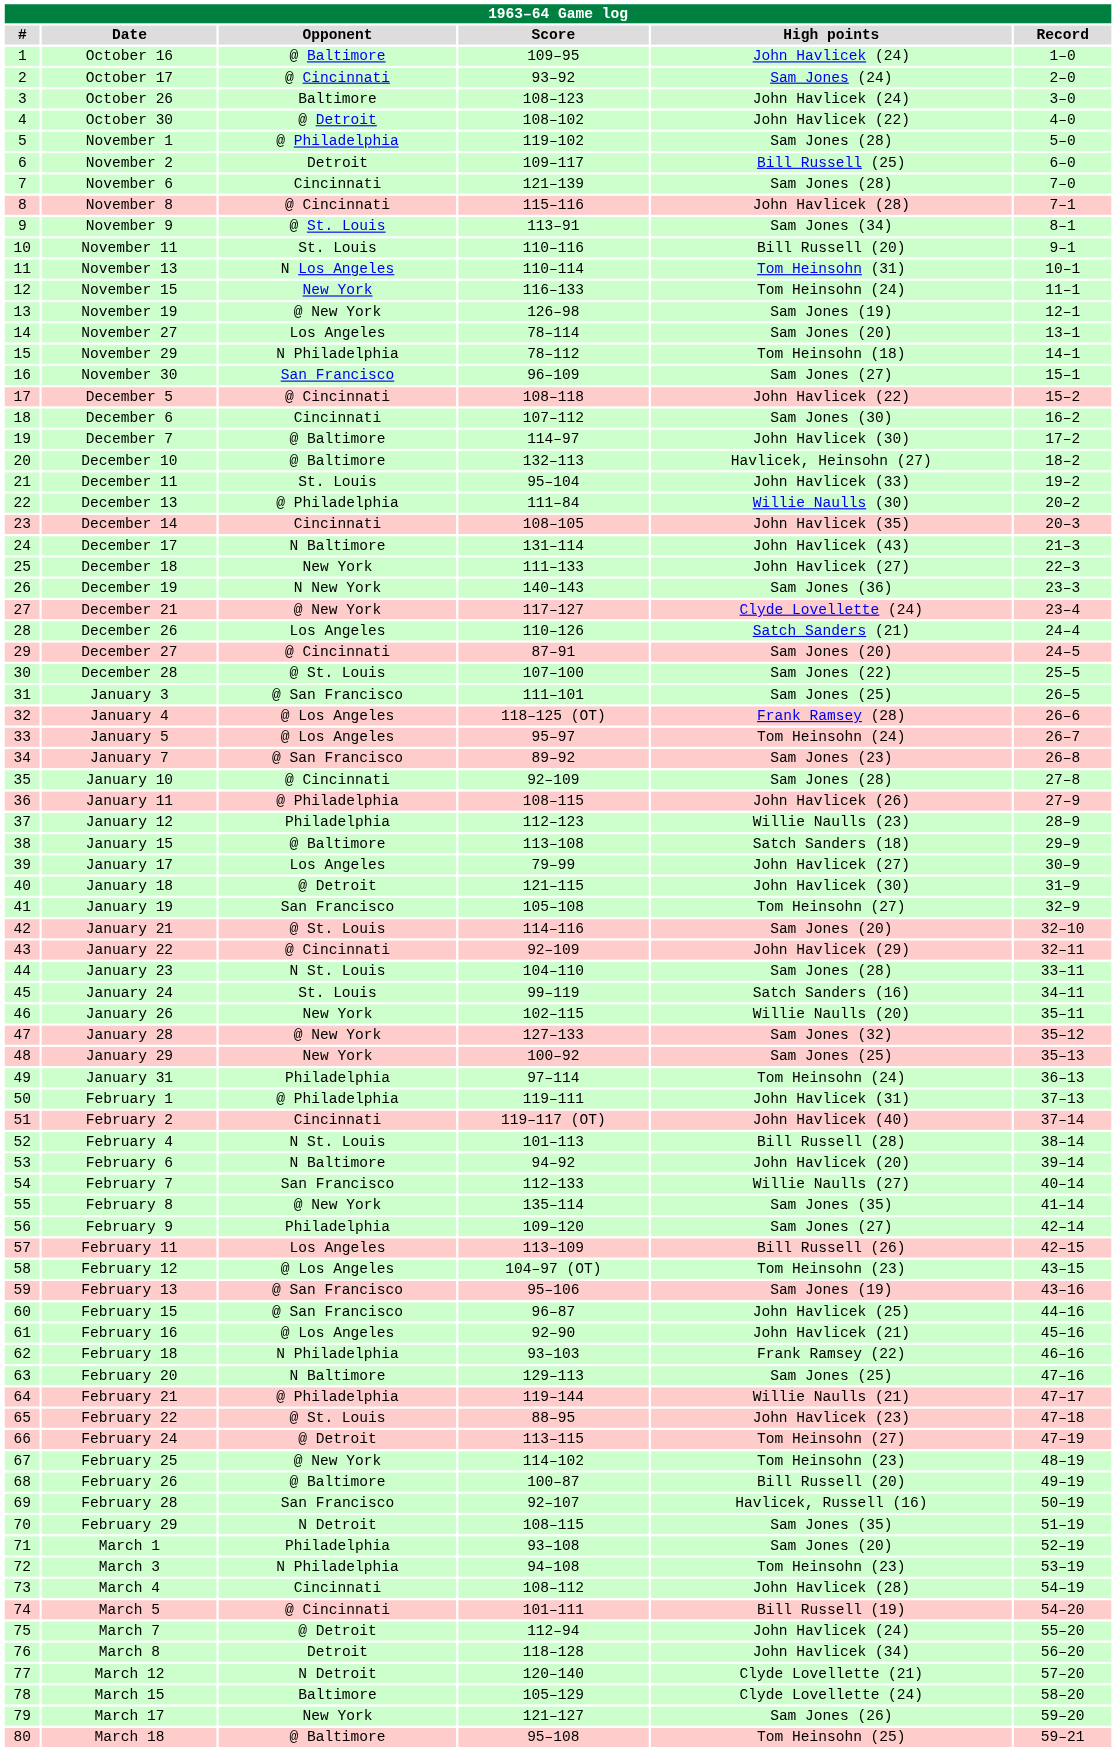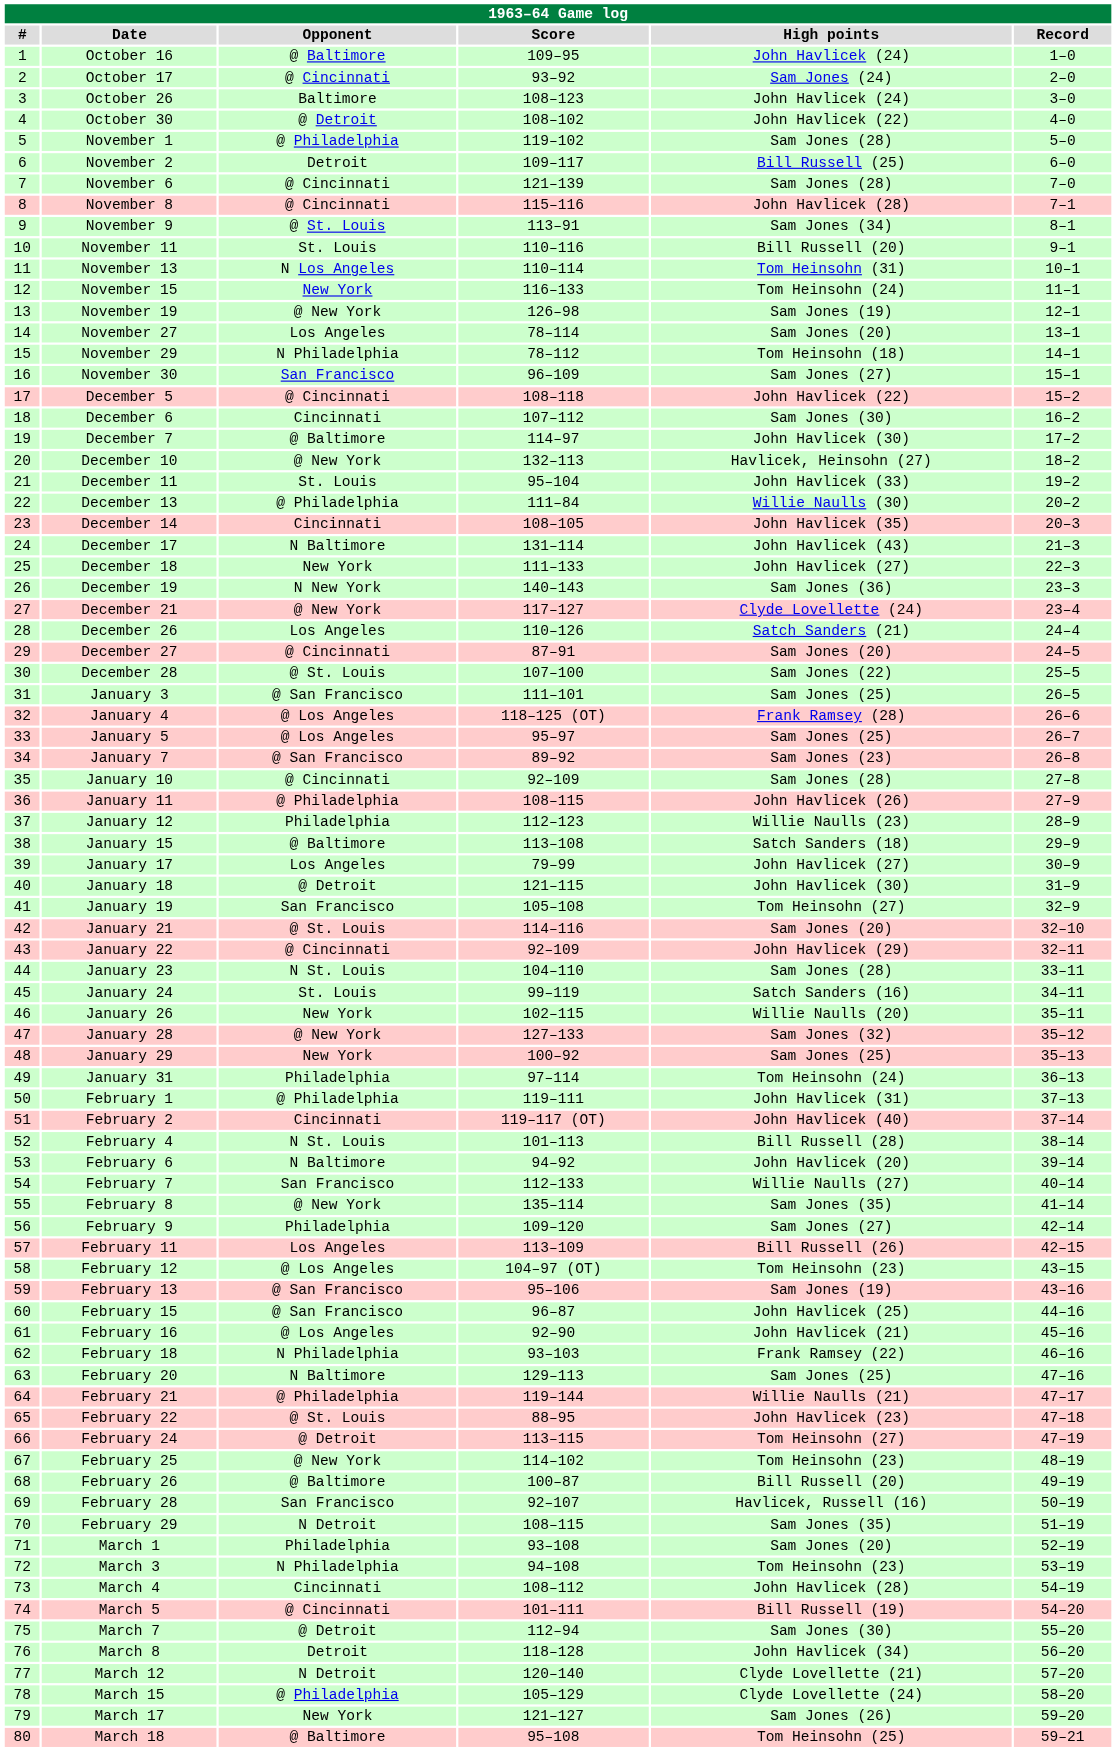 <table class="toccolours collapsible" width=50% style="clear:both; margin:1.5em auto; text-align:center">
 <tr>
 <th colspan=11 style="background:#008040; color:white;">1963–64 Game log</th>
 </tr>
 <tr align="center" bgcolor="#dddddd">
 <td><strong>#</strong></td>
 <td><strong>Date</strong></td>
 <td><strong>Opponent</strong></td>
 <td><strong>Score</strong></td>
 <td><strong>High points</strong></td>
 <td><strong>Record</strong></td>
 </tr>
 <tr align="center" bgcolor="ccffcc">
 <td>1</td>
 <td>October 16</td>
 <td>@ <a href='#'>Baltimore</a></td>
 <td>109–95</td>
 <td><a href='#'>John Havlicek</a> (24)</td>
 <td>1–0</td>
 </tr>
 <tr align="center" bgcolor="ccffcc">
 <td>2</td>
 <td>October 17</td>
 <td>@ <a href='#'>Cincinnati</a></td>
 <td>93–92</td>
 <td><a href='#'>Sam Jones</a> (24)</td>
 <td>2–0</td>
 </tr>
 <tr align="center" bgcolor="ccffcc">
 <td>3</td>
 <td>October 26</td>
 <td>Baltimore</td>
 <td>108–123</td>
 <td>John Havlicek (24)</td>
 <td>3–0</td>
 </tr>
 <tr align="center" bgcolor="ccffcc">
 <td>4</td>
 <td>October 30</td>
 <td>@ <a href='#'>Detroit</a></td>
 <td>108–102</td>
 <td>John Havlicek (22)</td>
 <td>4–0</td>
 </tr>
 <tr align="center" bgcolor="ccffcc">
 <td>5</td>
 <td>November 1</td>
 <td>@ <a href='#'>Philadelphia</a></td>
 <td>119–102</td>
 <td>Sam Jones (28)</td>
 <td>5–0</td>
 </tr>
 <tr align="center" bgcolor="ccffcc">
 <td>6</td>
 <td>November 2</td>
 <td>Detroit</td>
 <td>109–117</td>
 <td><a href='#'>Bill Russell</a> (25)</td>
 <td>6–0</td>
 </tr>
 <tr align="center" bgcolor="ccffcc">
 <td>7</td>
 <td>November 6</td>
-<td>Cincinnati</td>
+<td>@ Cincinnati</td>
 <td>121–139</td>
 <td>Sam Jones (28)</td>
 <td>7–0</td>
 </tr>
 <tr align="center" bgcolor="ffcccc">
 <td>8</td>
 <td>November 8</td>
 <td>@ Cincinnati</td>
 <td>115–116</td>
 <td>John Havlicek (28)</td>
 <td>7–1</td>
 </tr>
 <tr align="center" bgcolor="ccffcc">
 <td>9</td>
 <td>November 9</td>
 <td>@ <a href='#'>St. Louis</a></td>
 <td>113–91</td>
 <td>Sam Jones (34)</td>
 <td>8–1</td>
 </tr>
 <tr align="center" bgcolor="ccffcc">
 <td>10</td>
 <td>November 11</td>
 <td>St. Louis</td>
 <td>110–116</td>
 <td>Bill Russell (20)</td>
 <td>9–1</td>
 </tr>
 <tr align="center" bgcolor="ccffcc">
 <td>11</td>
 <td>November 13</td>
 <td>N <a href='#'>Los Angeles</a></td>
 <td>110–114</td>
 <td><a href='#'>Tom Heinsohn</a> (31)</td>
 <td>10–1</td>
 </tr>
 <tr align="center" bgcolor="ccffcc">
 <td>12</td>
 <td>November 15</td>
 <td><a href='#'>New York</a></td>
 <td>116–133</td>
 <td>Tom Heinsohn (24)</td>
 <td>11–1</td>
 </tr>
 <tr align="center" bgcolor="ccffcc">
 <td>13</td>
 <td>November 19</td>
 <td>@ New York</td>
 <td>126–98</td>
 <td>Sam Jones (19)</td>
 <td>12–1</td>
 </tr>
 <tr align="center" bgcolor="ccffcc">
 <td>14</td>
 <td>November 27</td>
 <td>Los Angeles</td>
 <td>78–114</td>
 <td>Sam Jones (20)</td>
 <td>13–1</td>
 </tr>
 <tr align="center" bgcolor="ccffcc">
 <td>15</td>
 <td>November 29</td>
 <td>N Philadelphia</td>
 <td>78–112</td>
 <td>Tom Heinsohn (18)</td>
 <td>14–1</td>
 </tr>
 <tr align="center" bgcolor="ccffcc">
 <td>16</td>
 <td>November 30</td>
 <td><a href='#'>San Francisco</a></td>
 <td>96–109</td>
 <td>Sam Jones (27)</td>
 <td>15–1</td>
 </tr>
 <tr align="center" bgcolor="ffcccc">
 <td>17</td>
 <td>December 5</td>
 <td>@ Cincinnati</td>
 <td>108–118</td>
 <td>John Havlicek (22)</td>
 <td>15–2</td>
 </tr>
 <tr align="center" bgcolor="ccffcc">
 <td>18</td>
 <td>December 6</td>
 <td>Cincinnati</td>
 <td>107–112</td>
 <td>Sam Jones (30)</td>
 <td>16–2</td>
 </tr>
 <tr align="center" bgcolor="ccffcc">
 <td>19</td>
 <td>December 7</td>
 <td>@ Baltimore</td>
 <td>114–97</td>
 <td>John Havlicek (30)</td>
 <td>17–2</td>
 </tr>
 <tr align="center" bgcolor="ccffcc">
 <td>20</td>
 <td>December 10</td>
-<td>@ Baltimore</td>
+<td>@ New York</td>
 <td>132–113</td>
 <td>Havlicek, Heinsohn (27)</td>
 <td>18–2</td>
 </tr>
 <tr align="center" bgcolor="ccffcc">
 <td>21</td>
 <td>December 11</td>
 <td>St. Louis</td>
 <td>95–104</td>
 <td>John Havlicek (33)</td>
 <td>19–2</td>
 </tr>
 <tr align="center" bgcolor="ccffcc">
 <td>22</td>
 <td>December 13</td>
 <td>@ Philadelphia</td>
 <td>111–84</td>
 <td><a href='#'>Willie Naulls</a> (30)</td>
 <td>20–2</td>
 </tr>
 <tr align="center" bgcolor="ffcccc">
 <td>23</td>
 <td>December 14</td>
 <td>Cincinnati</td>
 <td>108–105</td>
 <td>John Havlicek (35)</td>
 <td>20–3</td>
 </tr>
 <tr align="center" bgcolor="ccffcc">
 <td>24</td>
 <td>December 17</td>
 <td>N Baltimore</td>
 <td>131–114</td>
 <td>John Havlicek (43)</td>
 <td>21–3</td>
 </tr>
 <tr align="center" bgcolor="ccffcc">
 <td>25</td>
 <td>December 18</td>
 <td>New York</td>
 <td>111–133</td>
 <td>John Havlicek (27)</td>
 <td>22–3</td>
 </tr>
 <tr align="center" bgcolor="ccffcc">
 <td>26</td>
 <td>December 19</td>
 <td>N New York</td>
 <td>140–143</td>
 <td>Sam Jones (36)</td>
 <td>23–3</td>
 </tr>
 <tr align="center" bgcolor="ffcccc">
 <td>27</td>
 <td>December 21</td>
 <td>@ New York</td>
 <td>117–127</td>
 <td><a href='#'>Clyde Lovellette</a> (24)</td>
 <td>23–4</td>
 </tr>
 <tr align="center" bgcolor="ccffcc">
 <td>28</td>
 <td>December 26</td>
 <td>Los Angeles</td>
 <td>110–126</td>
 <td><a href='#'>Satch Sanders</a> (21)</td>
 <td>24–4</td>
 </tr>
 <tr align="center" bgcolor="ffcccc">
 <td>29</td>
 <td>December 27</td>
 <td>@ Cincinnati</td>
 <td>87–91</td>
 <td>Sam Jones (20)</td>
 <td>24–5</td>
 </tr>
 <tr align="center" bgcolor="ccffcc">
 <td>30</td>
 <td>December 28</td>
 <td>@ St. Louis</td>
 <td>107–100</td>
 <td>Sam Jones (22)</td>
 <td>25–5</td>
 </tr>
 <tr align="center" bgcolor="ccffcc">
 <td>31</td>
 <td>January 3</td>
 <td>@ San Francisco</td>
 <td>111–101</td>
 <td>Sam Jones (25)</td>
 <td>26–5</td>
 </tr>
 <tr align="center" bgcolor="ffcccc">
 <td>32</td>
 <td>January 4</td>
 <td>@ Los Angeles</td>
 <td>118–125 (OT)</td>
 <td><a href='#'>Frank Ramsey</a> (28)</td>
 <td>26–6</td>
 </tr>
 <tr align="center" bgcolor="ffcccc">
 <td>33</td>
 <td>January 5</td>
 <td>@ Los Angeles</td>
 <td>95–97</td>
-<td>Tom Heinsohn (24)</td>
+<td>Sam Jones (25)</td>
 <td>26–7</td>
 </tr>
 <tr align="center" bgcolor="ffcccc">
 <td>34</td>
 <td>January 7</td>
 <td>@ San Francisco</td>
 <td>89–92</td>
 <td>Sam Jones (23)</td>
 <td>26–8</td>
 </tr>
 <tr align="center" bgcolor="ccffcc">
 <td>35</td>
 <td>January 10</td>
 <td>@ Cincinnati</td>
 <td>92–109</td>
 <td>Sam Jones (28)</td>
 <td>27–8</td>
 </tr>
 <tr align="center" bgcolor="ffcccc">
 <td>36</td>
 <td>January 11</td>
 <td>@ Philadelphia</td>
 <td>108–115</td>
 <td>John Havlicek (26)</td>
 <td>27–9</td>
 </tr>
 <tr align="center" bgcolor="ccffcc">
 <td>37</td>
 <td>January 12</td>
 <td>Philadelphia</td>
 <td>112–123</td>
 <td>Willie Naulls (23)</td>
 <td>28–9</td>
 </tr>
 <tr align="center" bgcolor="ccffcc">
 <td>38</td>
 <td>January 15</td>
 <td>@ Baltimore</td>
 <td>113–108</td>
 <td>Satch Sanders (18)</td>
 <td>29–9</td>
 </tr>
 <tr align="center" bgcolor="ccffcc">
 <td>39</td>
 <td>January 17</td>
 <td>Los Angeles</td>
 <td>79–99</td>
 <td>John Havlicek (27)</td>
 <td>30–9</td>
 </tr>
 <tr align="center" bgcolor="ccffcc">
 <td>40</td>
 <td>January 18</td>
 <td>@ Detroit</td>
 <td>121–115</td>
 <td>John Havlicek (30)</td>
 <td>31–9</td>
 </tr>
 <tr align="center" bgcolor="ccffcc">
 <td>41</td>
 <td>January 19</td>
 <td>San Francisco</td>
 <td>105–108</td>
 <td>Tom Heinsohn (27)</td>
 <td>32–9</td>
 </tr>
 <tr align="center" bgcolor="ffcccc">
 <td>42</td>
 <td>January 21</td>
 <td>@ St. Louis</td>
 <td>114–116</td>
 <td>Sam Jones (20)</td>
 <td>32–10</td>
 </tr>
 <tr align="center" bgcolor="ffcccc">
 <td>43</td>
 <td>January 22</td>
 <td>@ Cincinnati</td>
 <td>92–109</td>
 <td>John Havlicek (29)</td>
 <td>32–11</td>
 </tr>
 <tr align="center" bgcolor="ccffcc">
 <td>44</td>
 <td>January 23</td>
 <td>N St. Louis</td>
 <td>104–110</td>
 <td>Sam Jones (28)</td>
 <td>33–11</td>
 </tr>
 <tr align="center" bgcolor="ccffcc">
 <td>45</td>
 <td>January 24</td>
 <td>St. Louis</td>
 <td>99–119</td>
 <td>Satch Sanders (16)</td>
 <td>34–11</td>
 </tr>
 <tr align="center" bgcolor="ccffcc">
 <td>46</td>
 <td>January 26</td>
 <td>New York</td>
 <td>102–115</td>
 <td>Willie Naulls (20)</td>
 <td>35–11</td>
 </tr>
 <tr align="center" bgcolor="ffcccc">
 <td>47</td>
 <td>January 28</td>
 <td>@ New York</td>
 <td>127–133</td>
 <td>Sam Jones (32)</td>
 <td>35–12</td>
 </tr>
 <tr align="center" bgcolor="ffcccc">
 <td>48</td>
 <td>January 29</td>
 <td>New York</td>
 <td>100–92</td>
 <td>Sam Jones (25)</td>
 <td>35–13</td>
 </tr>
 <tr align="center" bgcolor="ccffcc">
 <td>49</td>
 <td>January 31</td>
 <td>Philadelphia</td>
 <td>97–114</td>
 <td>Tom Heinsohn (24)</td>
 <td>36–13</td>
 </tr>
 <tr align="center" bgcolor="ccffcc">
 <td>50</td>
 <td>February 1</td>
 <td>@ Philadelphia</td>
 <td>119–111</td>
 <td>John Havlicek (31)</td>
 <td>37–13</td>
 </tr>
 <tr align="center" bgcolor="ffcccc">
 <td>51</td>
 <td>February 2</td>
 <td>Cincinnati</td>
 <td>119–117 (OT)</td>
 <td>John Havlicek (40)</td>
 <td>37–14</td>
 </tr>
 <tr align="center" bgcolor="ccffcc">
 <td>52</td>
 <td>February 4</td>
 <td>N St. Louis</td>
 <td>101–113</td>
 <td>Bill Russell (28)</td>
 <td>38–14</td>
 </tr>
 <tr align="center" bgcolor="ccffcc">
 <td>53</td>
 <td>February 6</td>
 <td>N Baltimore</td>
 <td>94–92</td>
 <td>John Havlicek (20)</td>
 <td>39–14</td>
 </tr>
 <tr align="center" bgcolor="ccffcc">
 <td>54</td>
 <td>February 7</td>
 <td>San Francisco</td>
 <td>112–133</td>
 <td>Willie Naulls (27)</td>
 <td>40–14</td>
 </tr>
 <tr align="center" bgcolor="ccffcc">
 <td>55</td>
 <td>February 8</td>
 <td>@ New York</td>
 <td>135–114</td>
 <td>Sam Jones (35)</td>
 <td>41–14</td>
 </tr>
 <tr align="center" bgcolor="ccffcc">
 <td>56</td>
 <td>February 9</td>
 <td>Philadelphia</td>
 <td>109–120</td>
 <td>Sam Jones (27)</td>
 <td>42–14</td>
 </tr>
 <tr align="center" bgcolor="ffcccc">
 <td>57</td>
 <td>February 11</td>
 <td>Los Angeles</td>
 <td>113–109</td>
 <td>Bill Russell (26)</td>
 <td>42–15</td>
 </tr>
 <tr align="center" bgcolor="ccffcc">
 <td>58</td>
 <td>February 12</td>
 <td>@ Los Angeles</td>
 <td>104–97 (OT)</td>
 <td>Tom Heinsohn (23)</td>
 <td>43–15</td>
 </tr>
 <tr align="center" bgcolor="ffcccc">
 <td>59</td>
 <td>February 13</td>
 <td>@ San Francisco</td>
 <td>95–106</td>
 <td>Sam Jones (19)</td>
 <td>43–16</td>
 </tr>
 <tr align="center" bgcolor="ccffcc">
 <td>60</td>
 <td>February 15</td>
 <td>@ San Francisco</td>
 <td>96–87</td>
 <td>John Havlicek (25)</td>
 <td>44–16</td>
 </tr>
 <tr align="center" bgcolor="ccffcc">
 <td>61</td>
 <td>February 16</td>
 <td>@ Los Angeles</td>
 <td>92–90</td>
 <td>John Havlicek (21)</td>
 <td>45–16</td>
 </tr>
 <tr align="center" bgcolor="ccffcc">
 <td>62</td>
 <td>February 18</td>
 <td>N Philadelphia</td>
 <td>93–103</td>
 <td>Frank Ramsey (22)</td>
 <td>46–16</td>
 </tr>
 <tr align="center" bgcolor="ccffcc">
 <td>63</td>
 <td>February 20</td>
 <td>N Baltimore</td>
 <td>129–113</td>
 <td>Sam Jones (25)</td>
 <td>47–16</td>
 </tr>
 <tr align="center" bgcolor="ffcccc">
 <td>64</td>
 <td>February 21</td>
 <td>@ Philadelphia</td>
 <td>119–144</td>
 <td>Willie Naulls (21)</td>
 <td>47–17</td>
 </tr>
 <tr align="center" bgcolor="ffcccc">
 <td>65</td>
 <td>February 22</td>
 <td>@ St. Louis</td>
 <td>88–95</td>
 <td>John Havlicek (23)</td>
 <td>47–18</td>
 </tr>
 <tr align="center" bgcolor="ffcccc">
 <td>66</td>
 <td>February 24</td>
 <td>@ Detroit</td>
 <td>113–115</td>
 <td>Tom Heinsohn (27)</td>
 <td>47–19</td>
 </tr>
 <tr align="center" bgcolor="ccffcc">
 <td>67</td>
 <td>February 25</td>
 <td>@ New York</td>
 <td>114–102</td>
 <td>Tom Heinsohn (23)</td>
 <td>48–19</td>
 </tr>
 <tr align="center" bgcolor="ccffcc">
 <td>68</td>
 <td>February 26</td>
 <td>@ Baltimore</td>
 <td>100–87</td>
 <td>Bill Russell (20)</td>
 <td>49–19</td>
 </tr>
 <tr align="center" bgcolor="ccffcc">
 <td>69</td>
 <td>February 28</td>
 <td>San Francisco</td>
 <td>92–107</td>
 <td>Havlicek, Russell (16)</td>
 <td>50–19</td>
 </tr>
 <tr align="center" bgcolor="ccffcc">
 <td>70</td>
 <td>February 29</td>
 <td>N Detroit</td>
 <td>108–115</td>
 <td>Sam Jones (35)</td>
 <td>51–19</td>
 </tr>
 <tr align="center" bgcolor="ccffcc">
 <td>71</td>
 <td>March 1</td>
 <td>Philadelphia</td>
 <td>93–108</td>
 <td>Sam Jones (20)</td>
 <td>52–19</td>
 </tr>
 <tr align="center" bgcolor="ccffcc">
 <td>72</td>
 <td>March 3</td>
 <td>N Philadelphia</td>
 <td>94–108</td>
 <td>Tom Heinsohn (23)</td>
 <td>53–19</td>
 </tr>
 <tr align="center" bgcolor="ccffcc">
 <td>73</td>
 <td>March 4</td>
 <td>Cincinnati</td>
 <td>108–112</td>
 <td>John Havlicek (28)</td>
 <td>54–19</td>
 </tr>
 <tr align="center" bgcolor="ffcccc">
 <td>74</td>
 <td>March 5</td>
 <td>@ Cincinnati</td>
 <td>101–111</td>
 <td>Bill Russell (19)</td>
 <td>54–20</td>
 </tr>
 <tr align="center" bgcolor="ccffcc">
 <td>75</td>
 <td>March 7</td>
 <td>@ Detroit</td>
 <td>112–94</td>
-<td>John Havlicek (24)</td>
+<td>Sam Jones (30)</td>
 <td>55–20</td>
 </tr>
 <tr align="center" bgcolor="ccffcc">
 <td>76</td>
 <td>March 8</td>
 <td>Detroit</td>
 <td>118–128</td>
 <td>John Havlicek (34)</td>
 <td>56–20</td>
 </tr>
 <tr align="center" bgcolor="ccffcc">
 <td>77</td>
 <td>March 12</td>
 <td>N Detroit</td>
 <td>120–140</td>
 <td>Clyde Lovellette (21)</td>
 <td>57–20</td>
 </tr>
 <tr align="center" bgcolor="ccffcc">
 <td>78</td>
 <td>March 15</td>
-<td>Baltimore</td>
+<td>@ <a href='#'>Philadelphia</a></td>
 <td>105–129</td>
 <td>Clyde Lovellette (24)</td>
 <td>58–20</td>
 </tr>
 <tr align="center" bgcolor="ccffcc">
 <td>79</td>
 <td>March 17</td>
 <td>New York</td>
 <td>121–127</td>
 <td>Sam Jones (26)</td>
 <td>59–20</td>
 </tr>
 <tr align="center" bgcolor="ffcccc">
 <td>80</td>
 <td>March 18</td>
 <td>@ Baltimore</td>
 <td>95–108</td>
 <td>Tom Heinsohn (25)</td>
 <td>59–21</td>
 </tr>
 </table>
